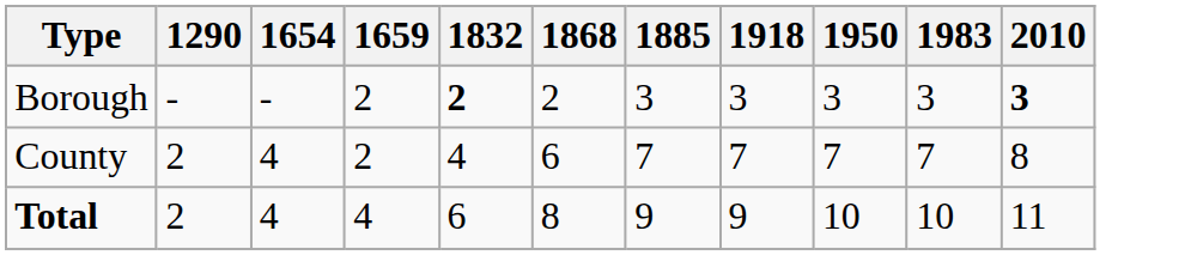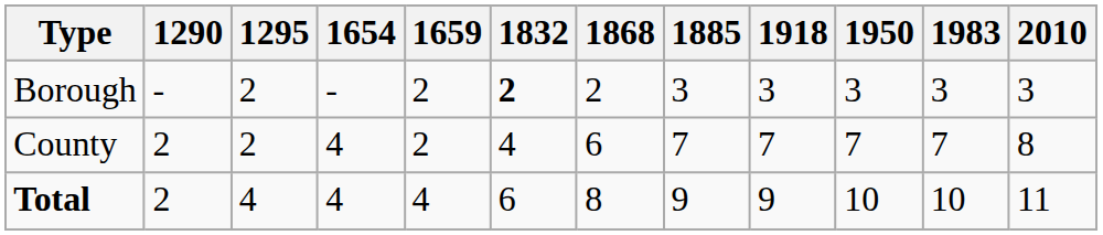 <table class="wikitable">
 <tr>
 <th>Type</th>
 <th>1290</th>
+<th>1295</th>
 <th>1654</th>
 <th>1659</th>
 <th>1832</th>
 <th>1868</th>
 <th>1885</th>
 <th>1918</th>
 <th>1950</th>
 <th>1983</th>
 <th>2010</th>
 </tr>
 <tr>
 <td>Borough</td>
 <td>-</td>
+<td>2</td>
 <td>-</td>
 <td>2</td>
 <td><strong>2</strong></td>
 <td>2</td>
 <td>3</td>
 <td>3</td>
 <td>3</td>
 <td>3</td>
-<td><strong>3</strong></td>
+<td>3</td>
 </tr>
 <tr>
 <td>County</td>
+<td>2</td>
 <td>2</td>
 <td>4</td>
 <td>2</td>
 <td>4</td>
 <td>6</td>
 <td>7</td>
 <td>7</td>
 <td>7</td>
 <td>7</td>
 <td>8</td>
 </tr>
 <tr>
 <td><strong>Total</strong></td>
 <td>2</td>
 <td>4</td>
 <td>4</td>
+<td>4</td>
 <td>6</td>
 <td>8</td>
 <td>9</td>
 <td>9</td>
 <td>10</td>
 <td>10</td>
 <td>11</td>
 </tr>
 </table>
